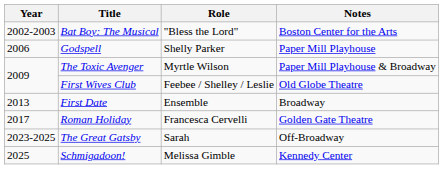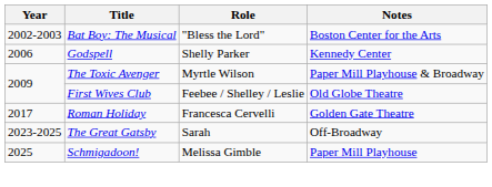 <table class="wikitable sortable">
 <tr>
 <th>Year</th>
 <th>Title</th>
 <th>Role</th>
 <th>Notes</th>
 </tr>
 <tr>
 <td>2002-2003</td>
 <td><em><a href='#'>Bat Boy: The Musical</a></em></td>
 <td>"Bless the Lord"</td>
 <td><a href='#'>Boston Center for the Arts</a></td>
 </tr>
 <tr>
 <td>2006</td>
 <td><em><a href='#'>Godspell</a></em></td>
 <td>Shelly Parker</td>
-<td><a href='#'>Paper Mill Playhouse</a></td>
+<td><a href='#'>Kennedy Center</a></td>
 </tr>
 <tr>
 <td rowspan=2>2009</td>
 <td><em><a href='#'>The Toxic Avenger</a></em></td>
 <td>Myrtle Wilson</td>
 <td><a href='#'>Paper Mill Playhouse</a> & Broadway</td>
 </tr>
 <tr>
 <td><em><a href='#'>First Wives Club</a></em></td>
 <td>Feebee / Shelley / Leslie</td>
 <td><a href='#'>Old Globe Theatre</a></td>
-</tr>
-<tr>
-<td>2013</td>
-<td><a href='#'><em>First Date</em></a></td>
-<td>Ensemble</td>
-<td>Broadway</td>
 </tr>
 <tr>
 <td>2017</td>
 <td><a href='#'><em>Roman Holiday</em></a></td>
 <td>Francesca Cervelli</td>
 <td><a href='#'>Golden Gate Theatre</a></td>
 </tr>
 <tr>
 <td>2023-2025</td>
 <td><a href='#'><em>The Great Gatsby</em></a></td>
 <td>Sarah</td>
 <td>Off-Broadway</td>
 </tr>
 <tr>
 <td>2025</td>
 <td><em><a href='#'>Schmigadoon!</a></em></td>
 <td>Melissa Gimble</td>
-<td><a href='#'>Kennedy Center</a></td>
+<td><a href='#'>Paper Mill Playhouse</a></td>
 </tr>
 </table>
